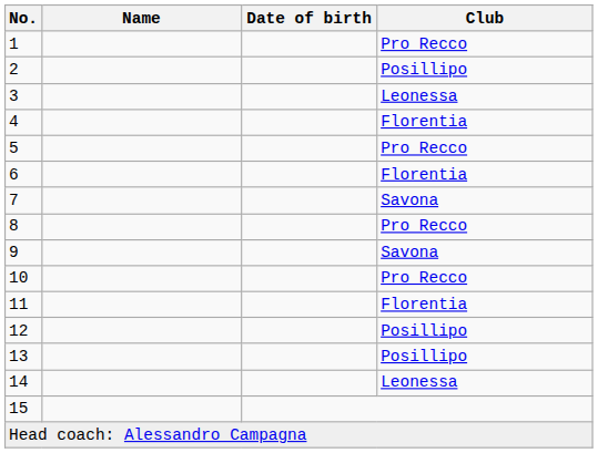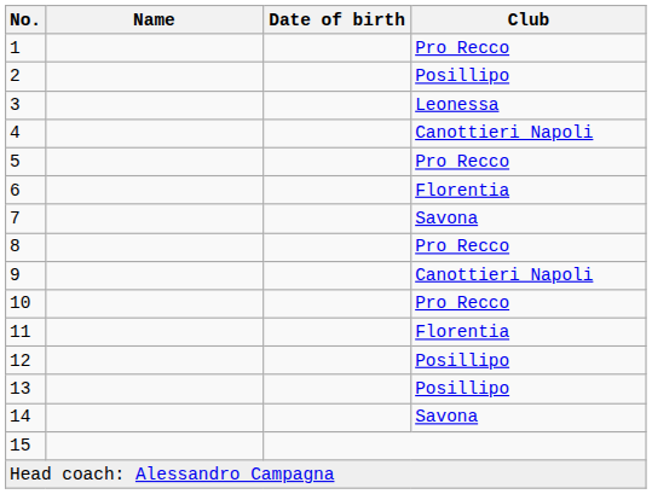 <table class=wikitable sortable style=font-size:100%; text-align:center;>
 <tr>
 <th>No.</th>
 <th style=width:12em>Name</th>
 <th style=width:8em>Date of birth</th>
 <th style=width:13em>Club</th>
 </tr>
 <tr>
 <td>1</td>
 <td align=left></td>
 <td align=right></td>
 <td> <a href='#'>Pro Recco</a></td>
 </tr>
 <tr>
 <td>2</td>
 <td align=left></td>
 <td align=right></td>
 <td> <a href='#'>Posillipo</a></td>
 </tr>
 <tr>
 <td>3</td>
 <td align=left></td>
 <td align=right></td>
 <td> <a href='#'>Leonessa</a></td>
 </tr>
 <tr>
 <td>4</td>
 <td align=left></td>
 <td align=right></td>
-<td> <a href='#'>Florentia</a></td>
+<td> <a href='#'>Canottieri Napoli</a></td>
 </tr>
 <tr>
 <td>5</td>
 <td align=left></td>
 <td align=right></td>
 <td> <a href='#'>Pro Recco</a></td>
 </tr>
 <tr>
 <td>6</td>
 <td align=left></td>
 <td align=right></td>
 <td> <a href='#'>Florentia</a></td>
 </tr>
 <tr>
 <td>7</td>
 <td align=left></td>
 <td align=right></td>
 <td> <a href='#'>Savona</a></td>
 </tr>
 <tr>
 <td>8</td>
 <td align=left></td>
 <td align=right></td>
 <td> <a href='#'>Pro Recco</a></td>
 </tr>
 <tr>
 <td>9</td>
 <td align=left></td>
 <td align=right></td>
-<td> <a href='#'>Savona</a></td>
+<td> <a href='#'>Canottieri Napoli</a></td>
 </tr>
 <tr>
 <td>10</td>
 <td align=left></td>
 <td align=right></td>
 <td> <a href='#'>Pro Recco</a></td>
 </tr>
 <tr>
 <td>11</td>
 <td align=left></td>
 <td align=right></td>
 <td> <a href='#'>Florentia</a></td>
 </tr>
 <tr>
 <td>12</td>
 <td align=left></td>
 <td align=right></td>
 <td> <a href='#'>Posillipo</a></td>
 </tr>
 <tr>
 <td>13</td>
 <td align=left></td>
 <td align=right></td>
 <td> <a href='#'>Posillipo</a></td>
 </tr>
 <tr>
 <td>14</td>
 <td align=left></td>
 <td align=right></td>
-<td> <a href='#'>Leonessa</a></td>
+<td> <a href='#'>Savona</a></td>
 </tr>
 <tr>
 <td>15</td>
 <td align=left></td>
 </tr>
 <tr style="background:#efefef;">
 <td colspan="4" style="text-align:left;">Head coach: <a href='#'>Alessandro Campagna</a></td>
 </tr>
 </table>
